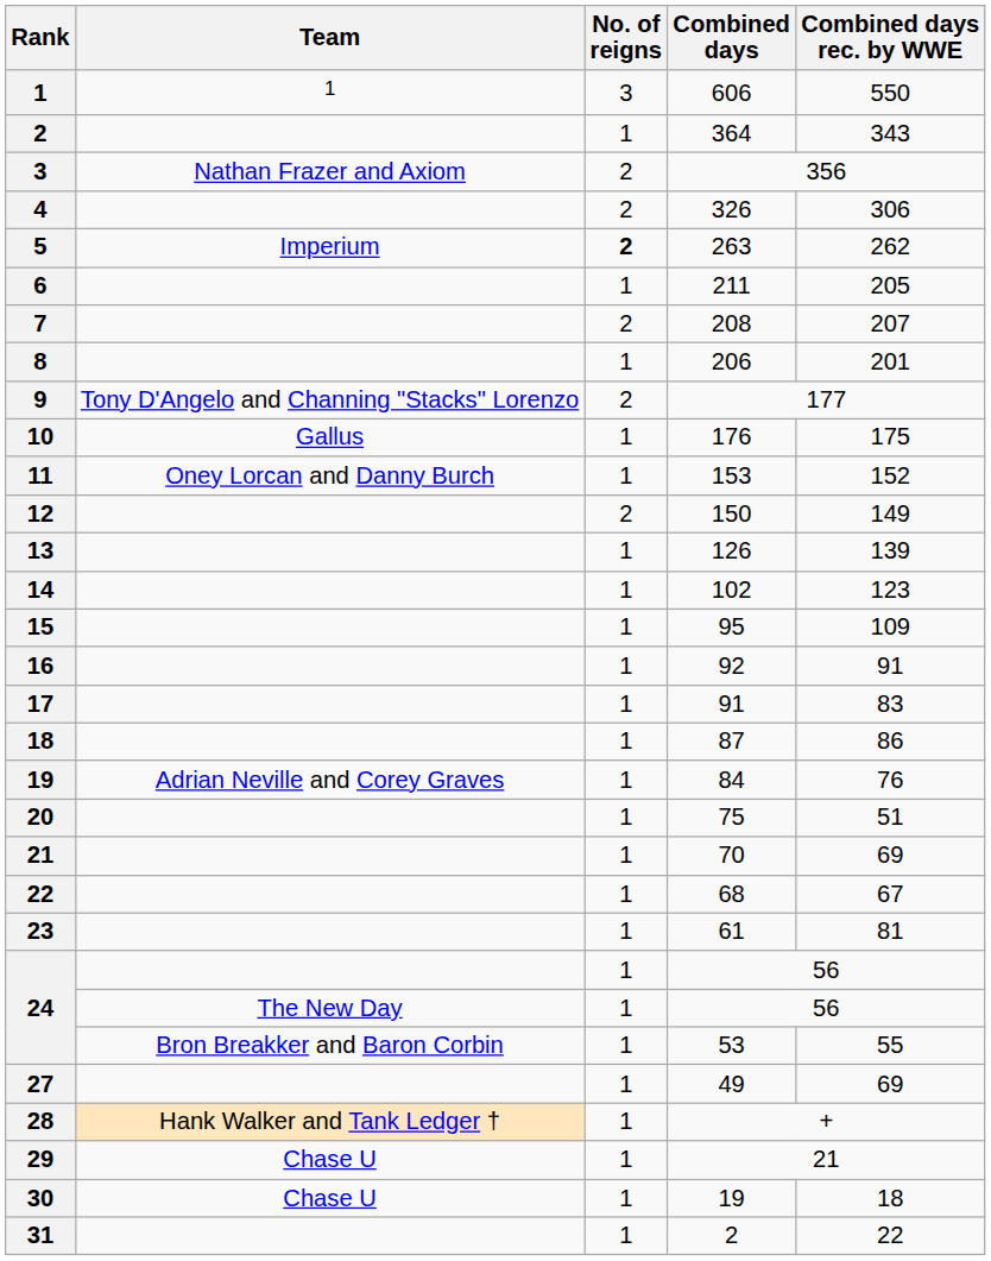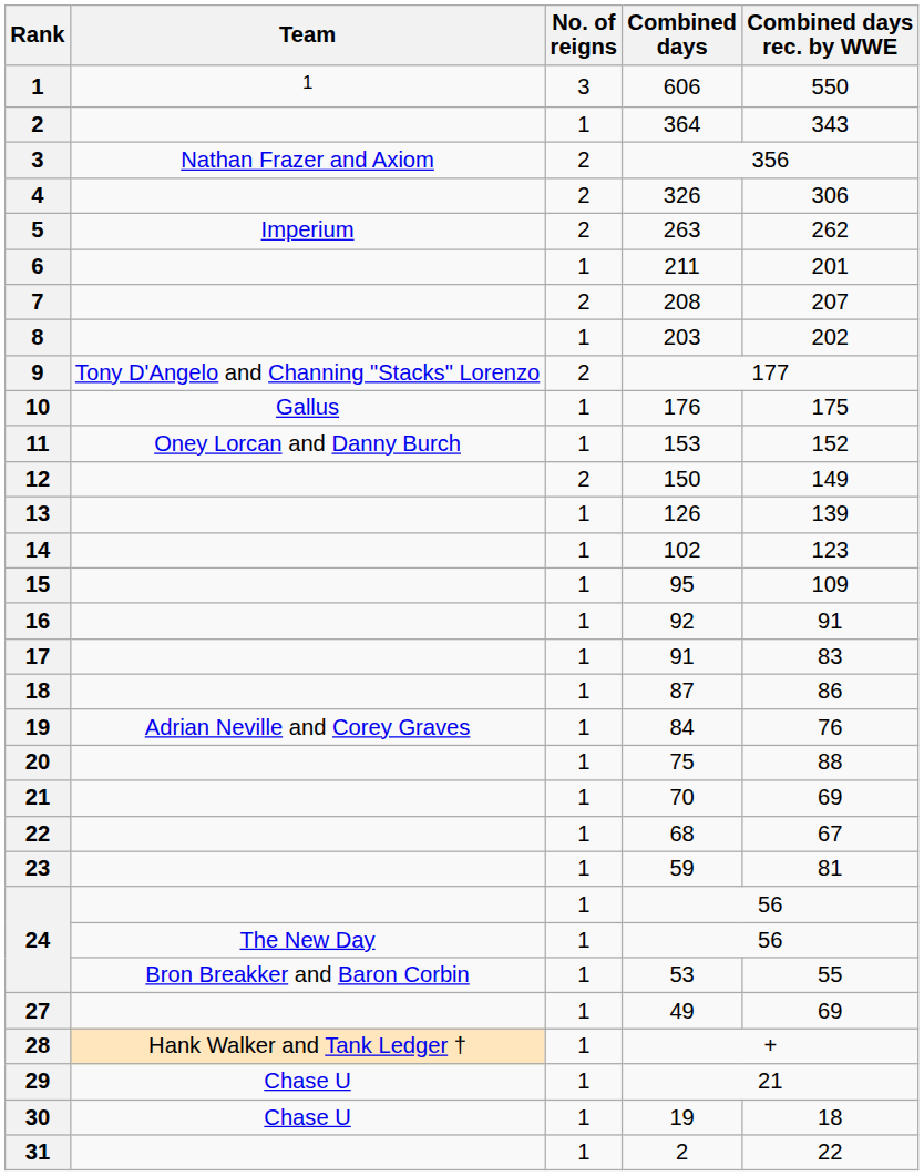 <table class="wikitable sortable" style="text-align: center">
 <tr>
 <th>Rank</th>
 <th>Team</th>
 <th>No. of<br>reigns</th>
 <th>Combined<br>days</th>
 <th>Combined days<br>rec. by WWE</th>
 </tr>
 <tr>
 <th>1</th>
 <td><sup>1</sup> <br></td>
 <td>3</td>
 <td>606</td>
 <td>550</td>
 </tr>
 <tr>
 <th>2</th>
 <td><br></td>
 <td>1</td>
 <td>364</td>
 <td>343</td>
 </tr>
 <tr>
 <th>3</th>
 <td><a href='#'>Nathan Frazer and Axiom</a></td>
 <td>2</td>
 <td colspan="2">356</td>
 </tr>
 <tr>
 <th>4</th>
 <td><br></td>
 <td>2</td>
 <td>326</td>
 <td>306</td>
 </tr>
 <tr>
 <th>5</th>
 <td><a href='#'>Imperium</a><br></td>
-<td><strong>2</strong></td>
+<td>2</td>
 <td>263</td>
 <td>262</td>
 </tr>
 <tr>
 <th>6</th>
 <td><br></td>
 <td>1</td>
 <td>211</td>
-<td>205</td>
+<td>201</td>
 </tr>
 <tr>
 <th>7</th>
 <td><br></td>
 <td>2</td>
 <td>208</td>
 <td>207</td>
 </tr>
 <tr>
 <th>8</th>
 <td><br></td>
 <td>1</td>
-<td>206</td>
-<td>201</td>
+<td>203</td>
+<td>202</td>
 </tr>
 <tr>
 <th>9</th>
 <td><a href='#'>Tony D'Angelo</a> and <a href='#'>Channing "Stacks" Lorenzo</a></td>
 <td>2</td>
 <td colspan="2">177</td>
 </tr>
 <tr>
 <th>10</th>
 <td><a href='#'>Gallus</a><br></td>
 <td>1</td>
 <td>176</td>
 <td>175</td>
 </tr>
 <tr>
 <th>11</th>
 <td><a href='#'>Oney Lorcan</a> and <a href='#'>Danny Burch</a></td>
 <td>1</td>
 <td>153</td>
 <td>152</td>
 </tr>
 <tr>
 <th>12</th>
 <td> <br></td>
 <td>2</td>
 <td>150</td>
 <td>149</td>
 </tr>
 <tr>
 <th>13</th>
 <td><br></td>
 <td>1</td>
 <td>126</td>
 <td>139</td>
 </tr>
 <tr>
 <th>14</th>
 <td></td>
 <td>1</td>
 <td>102</td>
 <td>123</td>
 </tr>
 <tr>
 <th>15</th>
 <td><br></td>
 <td>1</td>
 <td>95</td>
 <td>109</td>
 </tr>
 <tr>
 <th>16</th>
 <td> <br></td>
 <td>1</td>
 <td>92</td>
 <td>91</td>
 </tr>
 <tr>
 <th>17</th>
 <td><br></td>
 <td>1</td>
 <td>91</td>
 <td>83</td>
 </tr>
 <tr>
 <th>18</th>
 <td><br></td>
 <td>1</td>
 <td>87</td>
 <td>86</td>
 </tr>
 <tr>
 <th>19</th>
 <td><a href='#'>Adrian Neville</a> and <a href='#'>Corey Graves</a></td>
 <td>1</td>
 <td>84</td>
 <td>76</td>
 </tr>
 <tr>
 <th>20</th>
 <td><br></td>
 <td>1</td>
 <td>75</td>
-<td>51</td>
+<td>88</td>
 </tr>
 <tr>
 <th>21</th>
 <td><br></td>
 <td>1</td>
 <td>70</td>
 <td>69</td>
 </tr>
 <tr>
 <th>22</th>
 <td><br></td>
 <td>1</td>
 <td>68</td>
 <td>67</td>
 </tr>
 <tr>
 <th>23</th>
 <td><br></td>
 <td>1</td>
-<td>61</td>
+<td>59</td>
 <td>81</td>
 </tr>
 <tr>
 <th rowspan=3>24</th>
 <td><br></td>
 <td>1</td>
 <td colspan="2">56</td>
 </tr>
 <tr>
 <td><a href='#'>The New Day</a><br></td>
 <td>1</td>
 <td colspan="2">56</td>
 </tr>
 <tr>
 <td><a href='#'>Bron Breakker</a> and <a href='#'>Baron Corbin</a></td>
 <td>1</td>
 <td>53</td>
 <td>55</td>
 </tr>
 <tr>
 <th>27</th>
 <td><br></td>
 <td>1</td>
 <td>49</td>
 <td>69</td>
 </tr>
 <tr>
 <th>28</th>
 <td style="background: #ffe6bd">Hank Walker and <a href='#'>Tank Ledger</a> †</td>
 <td>1</td>
 <td colspan="2">+</td>
 </tr>
 <tr>
 <th>29</th>
 <td><a href='#'>Chase U</a><br></td>
 <td>1</td>
 <td colspan="2">21</td>
 </tr>
 <tr>
 <th>30</th>
 <td><a href='#'>Chase U</a><br></td>
 <td>1</td>
 <td>19</td>
 <td>18</td>
 </tr>
 <tr>
 <th>31</th>
 <td><br></td>
 <td>1</td>
 <td>2</td>
 <td>22</td>
 </tr>
 </table>
